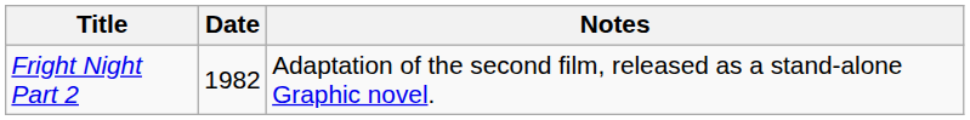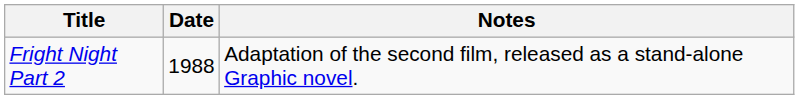 <table class="wikitable">
 <tr>
 <th>Title</th>
 <th>Date</th>
 <th>Notes</th>
 </tr>
 <tr>
 <td><em><a href='#'>Fright Night Part 2</a></em></td>
-<td>1982</td>
+<td>1988</td>
 <td>Adaptation of the second film, released as a stand-alone <a href='#'>Graphic novel</a>.</td>
 </tr>
 </table>
